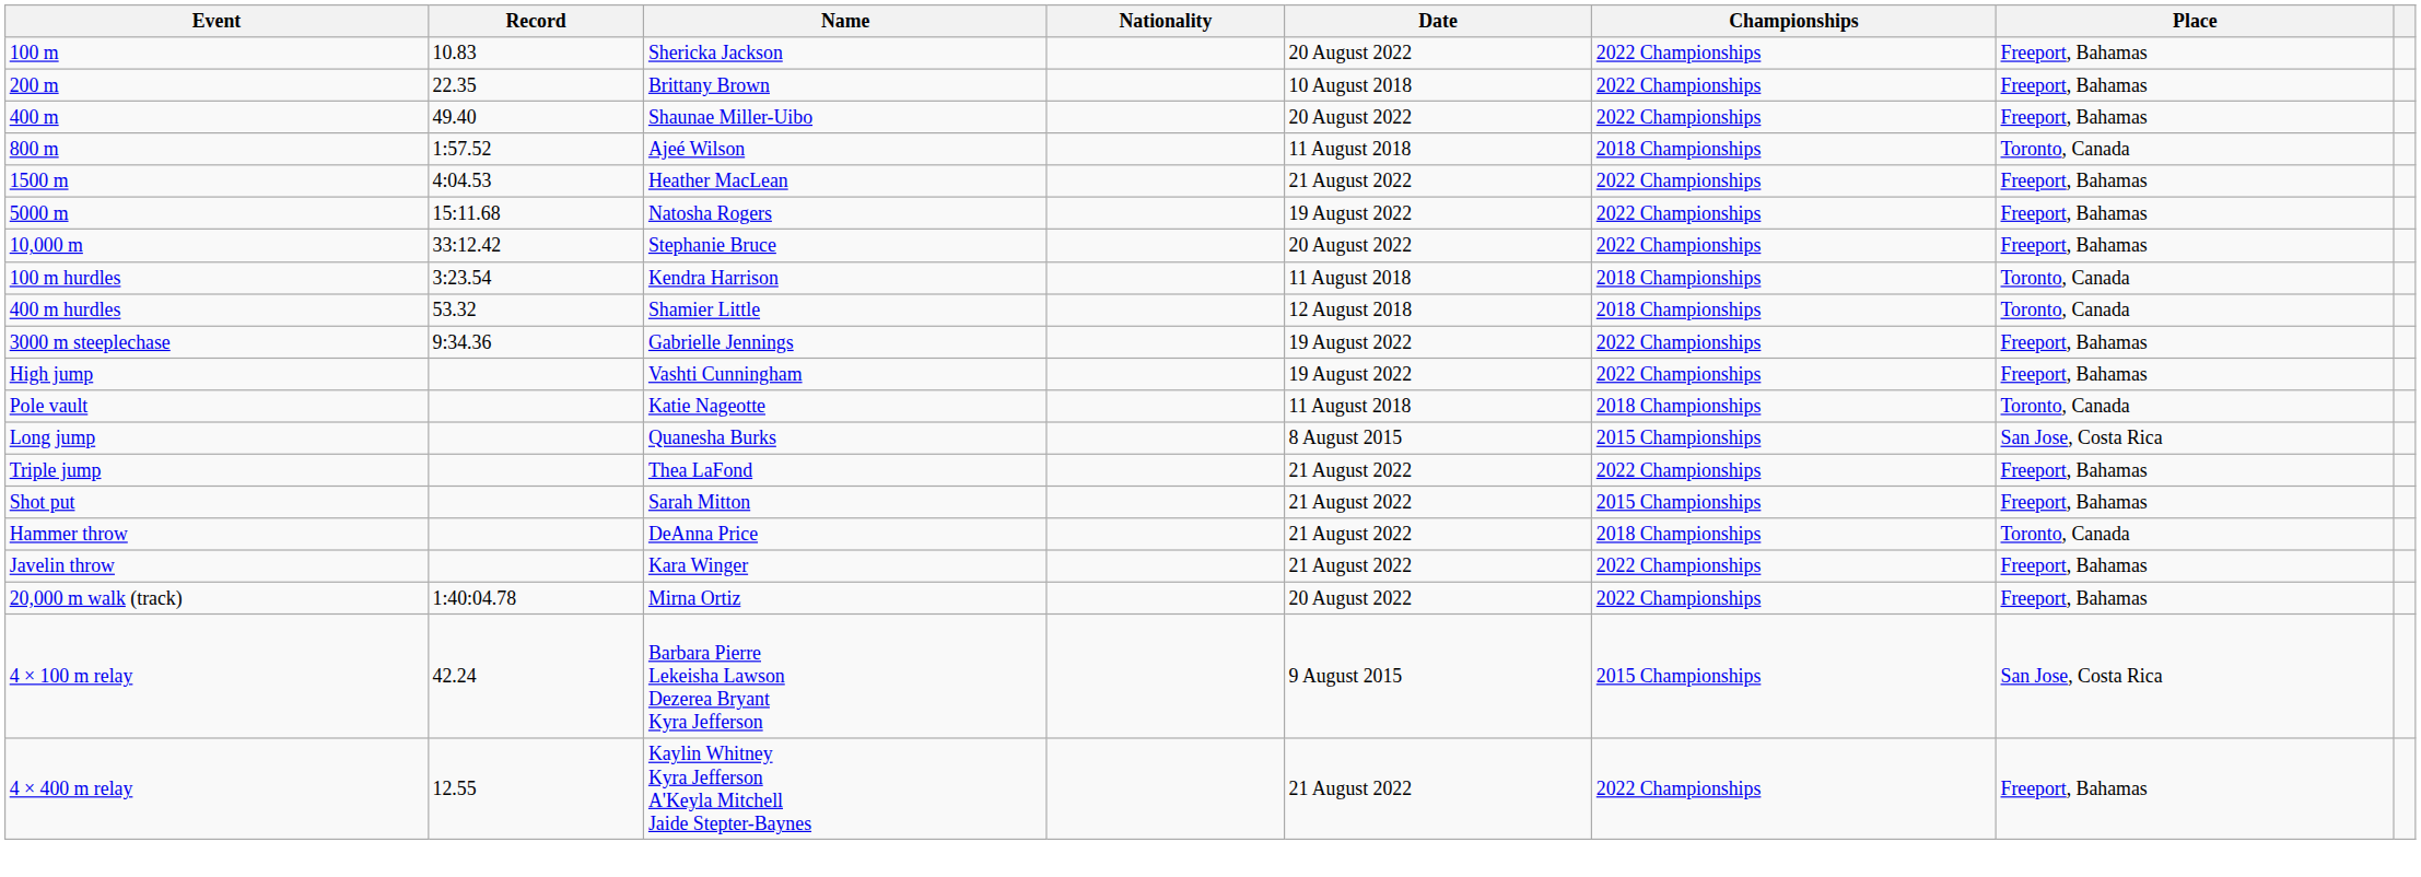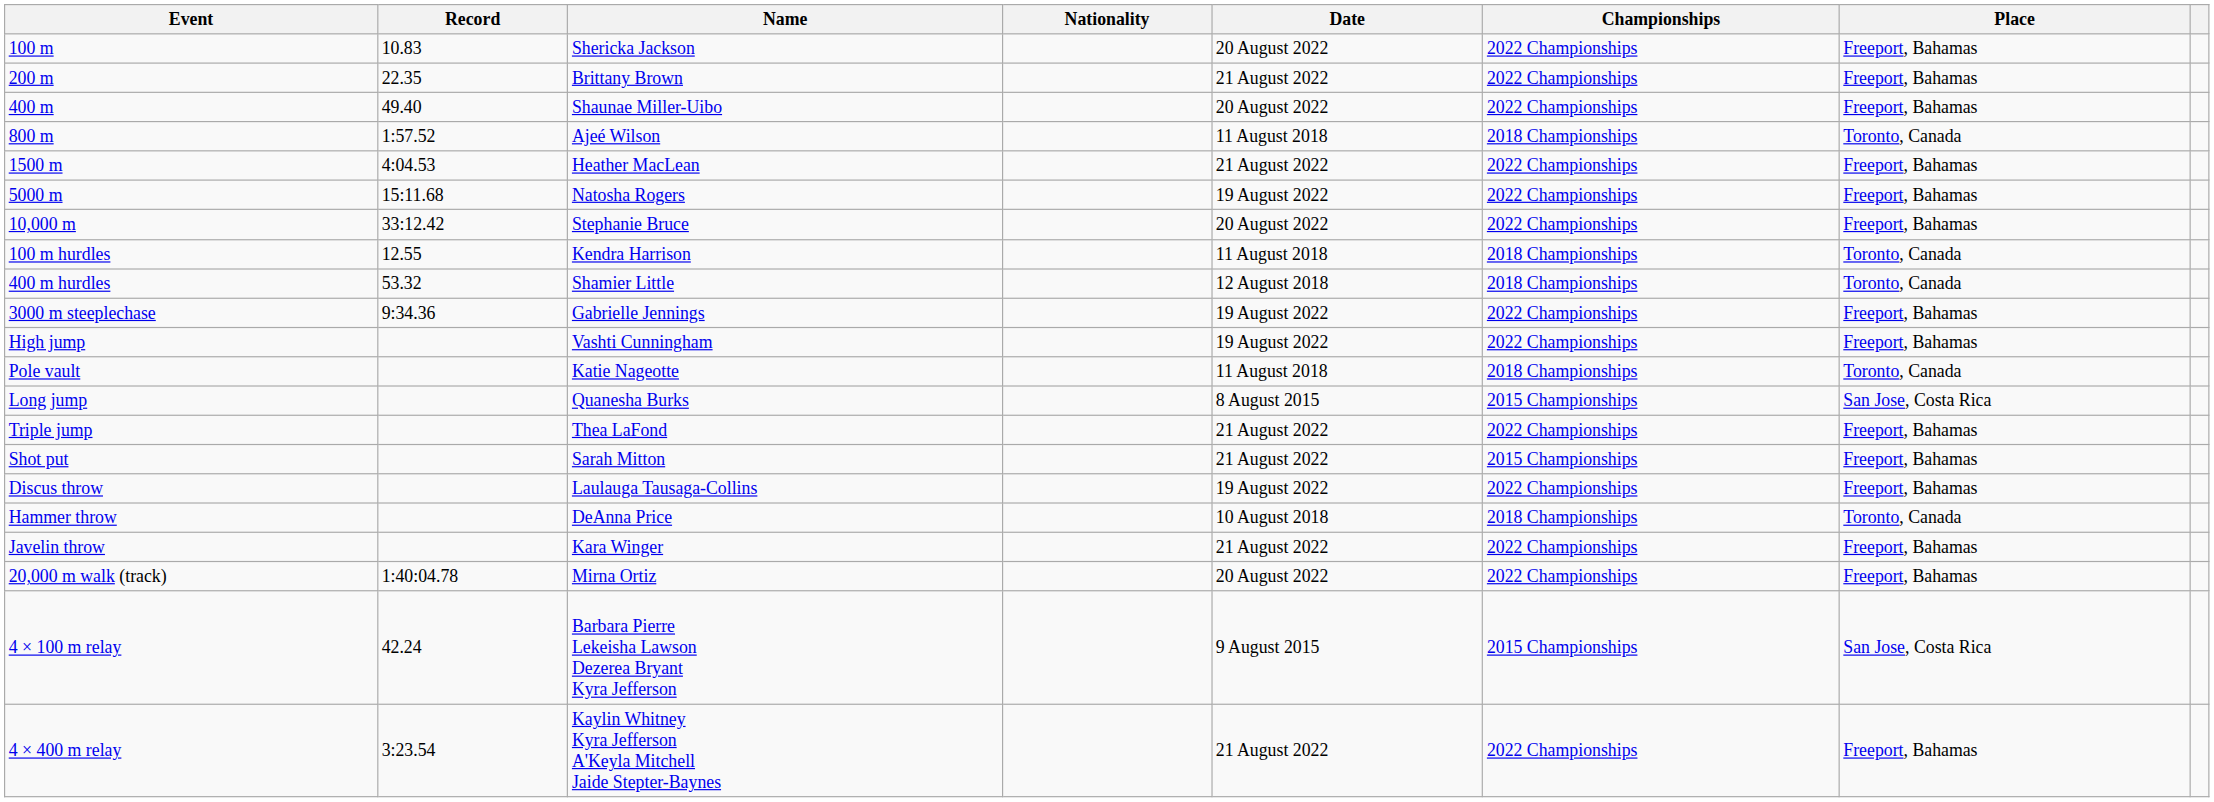 <table class="wikitable" style="font-size:95%; width: 95%">
 <tr>
 <th>Event</th>
 <th>Record</th>
 <th>Name</th>
 <th>Nationality</th>
 <th>Date</th>
 <th>Championships</th>
 <th>Place</th>
 <th></th>
 </tr>
 <tr>
 <td><a href='#'>100 m</a></td>
 <td>10.83 </td>
 <td><a href='#'>Shericka Jackson</a></td>
 <td></td>
 <td>20 August 2022</td>
 <td><a href='#'>2022 Championships</a></td>
 <td><a href='#'>Freeport</a>, Bahamas</td>
 <td></td>
 </tr>
 <tr>
 <td><a href='#'>200 m</a></td>
 <td>22.35 </td>
 <td><a href='#'>Brittany Brown</a></td>
 <td></td>
-<td>10 August 2018</td>
+<td>21 August 2022</td>
 <td><a href='#'>2022 Championships</a></td>
 <td><a href='#'>Freeport</a>, Bahamas</td>
 <td></td>
 </tr>
 <tr>
 <td><a href='#'>400 m</a></td>
 <td>49.40</td>
 <td><a href='#'>Shaunae Miller-Uibo</a></td>
 <td></td>
 <td>20 August 2022</td>
 <td><a href='#'>2022 Championships</a></td>
 <td><a href='#'>Freeport</a>, Bahamas</td>
 <td></td>
 </tr>
 <tr>
 <td><a href='#'>800 m</a></td>
 <td>1:57.52</td>
 <td><a href='#'>Ajeé Wilson</a></td>
 <td></td>
 <td>11 August 2018</td>
 <td><a href='#'>2018 Championships</a></td>
 <td><a href='#'>Toronto</a>, Canada</td>
 <td></td>
 </tr>
 <tr>
 <td><a href='#'>1500 m</a></td>
 <td>4:04.53</td>
 <td><a href='#'>Heather MacLean</a></td>
 <td></td>
 <td>21 August 2022</td>
 <td><a href='#'>2022 Championships</a></td>
 <td><a href='#'>Freeport</a>, Bahamas</td>
 <td></td>
 </tr>
 <tr>
 <td><a href='#'>5000 m</a></td>
 <td>15:11.68</td>
 <td><a href='#'>Natosha Rogers</a></td>
 <td></td>
 <td>19 August 2022</td>
 <td><a href='#'>2022 Championships</a></td>
 <td><a href='#'>Freeport</a>, Bahamas</td>
 <td></td>
 </tr>
 <tr>
 <td><a href='#'>10,000 m</a></td>
 <td>33:12.42</td>
 <td><a href='#'>Stephanie Bruce</a></td>
 <td></td>
 <td>20 August 2022</td>
 <td><a href='#'>2022 Championships</a></td>
 <td><a href='#'>Freeport</a>, Bahamas</td>
 <td></td>
 </tr>
 <tr>
 <td><a href='#'>100 m hurdles</a></td>
-<td>3:23.54</td>
+<td>12.55 </td>
 <td><a href='#'>Kendra Harrison</a></td>
 <td></td>
 <td>11 August 2018</td>
 <td><a href='#'>2018 Championships</a></td>
 <td><a href='#'>Toronto</a>, Canada</td>
 <td></td>
 </tr>
 <tr>
 <td><a href='#'>400 m hurdles</a></td>
 <td>53.32</td>
 <td><a href='#'>Shamier Little</a></td>
 <td></td>
 <td>12 August 2018</td>
 <td><a href='#'>2018 Championships</a></td>
 <td><a href='#'>Toronto</a>, Canada</td>
 <td></td>
 </tr>
 <tr>
 <td><a href='#'>3000 m steeplechase</a></td>
 <td>9:34.36</td>
 <td><a href='#'>Gabrielle Jennings</a></td>
 <td></td>
 <td>19 August 2022</td>
 <td><a href='#'>2022 Championships</a></td>
 <td><a href='#'>Freeport</a>, Bahamas</td>
 <td></td>
 </tr>
 <tr>
 <td><a href='#'>High jump</a></td>
 <td></td>
 <td><a href='#'>Vashti Cunningham</a></td>
 <td></td>
 <td>19 August 2022</td>
 <td><a href='#'>2022 Championships</a></td>
 <td><a href='#'>Freeport</a>, Bahamas</td>
 <td></td>
 </tr>
 <tr>
 <td><a href='#'>Pole vault</a></td>
 <td></td>
 <td><a href='#'>Katie Nageotte</a></td>
 <td></td>
 <td>11 August 2018</td>
 <td><a href='#'>2018 Championships</a></td>
 <td><a href='#'>Toronto</a>, Canada</td>
 <td></td>
 </tr>
 <tr>
 <td><a href='#'>Long jump</a></td>
 <td> </td>
 <td><a href='#'>Quanesha Burks</a></td>
 <td></td>
 <td>8 August 2015</td>
 <td><a href='#'>2015 Championships</a></td>
 <td><a href='#'>San Jose</a>, Costa Rica</td>
 <td></td>
 </tr>
 <tr>
 <td><a href='#'>Triple jump</a></td>
 <td> </td>
 <td><a href='#'>Thea LaFond</a></td>
 <td></td>
 <td>21 August 2022</td>
 <td><a href='#'>2022 Championships</a></td>
 <td><a href='#'>Freeport</a>, Bahamas</td>
 <td></td>
 </tr>
 <tr>
 <td><a href='#'>Shot put</a></td>
 <td></td>
 <td><a href='#'>Sarah Mitton</a></td>
 <td></td>
 <td>21 August 2022</td>
 <td><a href='#'>2015 Championships</a></td>
 <td><a href='#'>Freeport</a>, Bahamas</td>
 <td></td>
 </tr>
 <tr>
+<td><a href='#'>Discus throw</a></td>
+<td></td>
+<td><a href='#'>Laulauga Tausaga-Collins</a></td>
+<td></td>
+<td>19 August 2022</td>
+<td><a href='#'>2022 Championships</a></td>
+<td><a href='#'>Freeport</a>, Bahamas</td>
+<td></td>
+</tr>
+<tr>
 <td><a href='#'>Hammer throw</a></td>
 <td></td>
 <td><a href='#'>DeAnna Price</a></td>
 <td></td>
-<td>21 August 2022</td>
+<td>10 August 2018</td>
 <td><a href='#'>2018 Championships</a></td>
 <td><a href='#'>Toronto</a>, Canada</td>
 <td></td>
 </tr>
 <tr>
 <td><a href='#'>Javelin throw</a></td>
 <td></td>
 <td><a href='#'>Kara Winger</a></td>
 <td></td>
 <td>21 August 2022</td>
 <td><a href='#'>2022 Championships</a></td>
 <td><a href='#'>Freeport</a>, Bahamas</td>
 <td></td>
 </tr>
 <tr>
 <td><a href='#'>20,000 m walk</a> (track)</td>
 <td>1:40:04.78</td>
 <td><a href='#'>Mirna Ortiz</a></td>
 <td></td>
 <td>20 August 2022</td>
 <td><a href='#'>2022 Championships</a></td>
 <td><a href='#'>Freeport</a>, Bahamas</td>
 <td></td>
 </tr>
 <tr>
 <td><a href='#'>4 × 100 m relay</a></td>
 <td>42.24</td>
 <td><br><a href='#'>Barbara Pierre</a><br><a href='#'>Lekeisha Lawson</a><br><a href='#'>Dezerea Bryant</a><br><a href='#'>Kyra Jefferson</a></td>
 <td></td>
 <td>9 August 2015</td>
 <td><a href='#'>2015 Championships</a></td>
 <td><a href='#'>San Jose</a>, Costa Rica</td>
 <td></td>
 </tr>
 <tr>
 <td><a href='#'>4 × 400 m relay</a></td>
-<td>12.55 </td>
+<td>3:23.54</td>
 <td><a href='#'>Kaylin Whitney</a><br><a href='#'>Kyra Jefferson</a><br><a href='#'>A'Keyla Mitchell</a><br><a href='#'>Jaide Stepter-Baynes</a></td>
 <td></td>
 <td>21 August 2022</td>
 <td><a href='#'>2022 Championships</a></td>
 <td><a href='#'>Freeport</a>, Bahamas</td>
 <td></td>
 </tr>
 </table>
